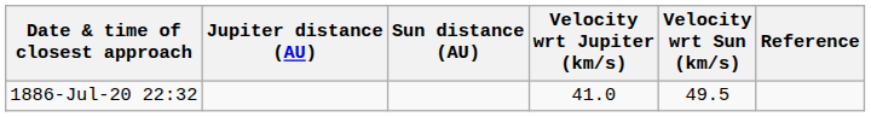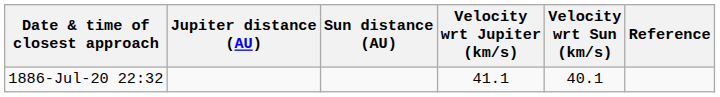 <table class="wikitable" style="text-align: center; font-size: 0.9em;">
 <tr>
 <th>Date & time of<br>closest approach</th>
 <th>Jupiter distance<br>(<a href='#'>AU</a>)</th>
 <th>Sun distance<br>(AU)</th>
 <th>Velocity<br>wrt Jupiter<br>(km/s)</th>
 <th>Velocity<br>wrt Sun<br>(km/s)</th>
 <th>Reference</th>
 </tr>
 <tr>
 <td>1886-Jul-20 22:32</td>
 <td></td>
 <td></td>
-<td>41.0</td>
-<td>49.5</td>
+<td>41.1</td>
+<td>40.1</td>
 <td><small></small></td>
 </tr>
 </table>
